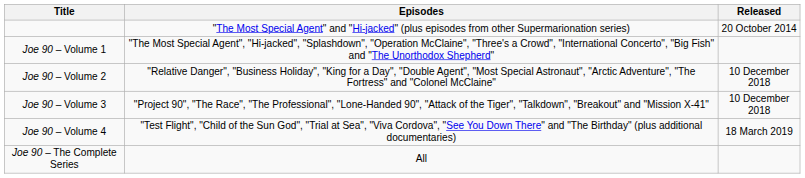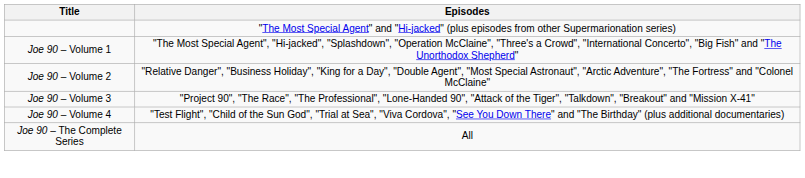 <table class="wikitable" style="width: 100%; text-align: center">
 <tr>
 <th>Title</th>
 <th>Episodes</th>
-<th>Released</th>
 </tr>
 <tr>
 <td></td>
 <td>"<a href='#'>The Most Special Agent</a>" and "<a href='#'>Hi-jacked</a>" (plus episodes from other Supermarionation series)</td>
-<td>20 October 2014</td>
 </tr>
 <tr>
 <td><em>Joe 90</em> – Volume 1</td>
 <td>"The Most Special Agent", "Hi-jacked", "Splashdown", "Operation McClaine", "Three's a Crowd", "International Concerto", "Big Fish" and "<a href='#'>The Unorthodox Shepherd</a>"</td>
-<td></td>
 </tr>
 <tr>
 <td><em>Joe 90</em> – Volume 2</td>
 <td>"Relative Danger", "Business Holiday", "King for a Day", "Double Agent", "Most Special Astronaut", "Arctic Adventure", "The Fortress" and "Colonel McClaine"</td>
-<td>10 December 2018</td>
 </tr>
 <tr>
 <td><em>Joe 90</em> – Volume 3</td>
 <td>"Project 90", "The Race", "The Professional", "Lone-Handed 90", "Attack of the Tiger", "Talkdown", "Breakout" and "Mission X-41"</td>
-<td>10 December 2018</td>
 </tr>
 <tr>
 <td><em>Joe 90</em> – Volume 4</td>
 <td>"Test Flight", "Child of the Sun God", "Trial at Sea", "Viva Cordova", "<a href='#'>See You Down There</a>" and "The Birthday" (plus additional documentaries)</td>
-<td>18 March 2019</td>
 </tr>
 <tr>
 <td><em>Joe 90</em> – The Complete Series</td>
 <td>All</td>
-<td></td>
 </tr>
 </table>
